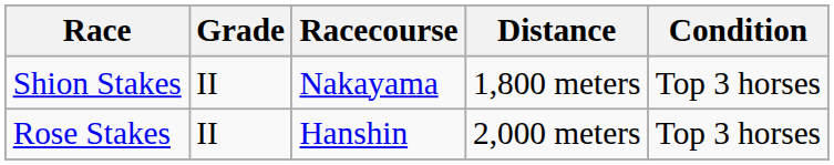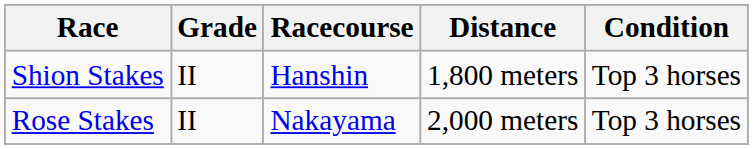 <table class="wikitable">
 <tr>
 <th>Race</th>
 <th>Grade</th>
 <th>Racecourse</th>
 <th>Distance</th>
 <th>Condition</th>
 </tr>
 <tr>
 <td><a href='#'>Shion Stakes</a></td>
 <td>II</td>
-<td><a href='#'>Nakayama</a></td>
+<td><a href='#'>Hanshin</a></td>
 <td>1,800 meters</td>
 <td>Top 3 horses</td>
 </tr>
 <tr>
 <td><a href='#'>Rose Stakes</a></td>
 <td>II</td>
-<td><a href='#'>Hanshin</a></td>
+<td><a href='#'>Nakayama</a></td>
 <td>2,000 meters</td>
 <td>Top 3 horses</td>
 </tr>
 </table>
